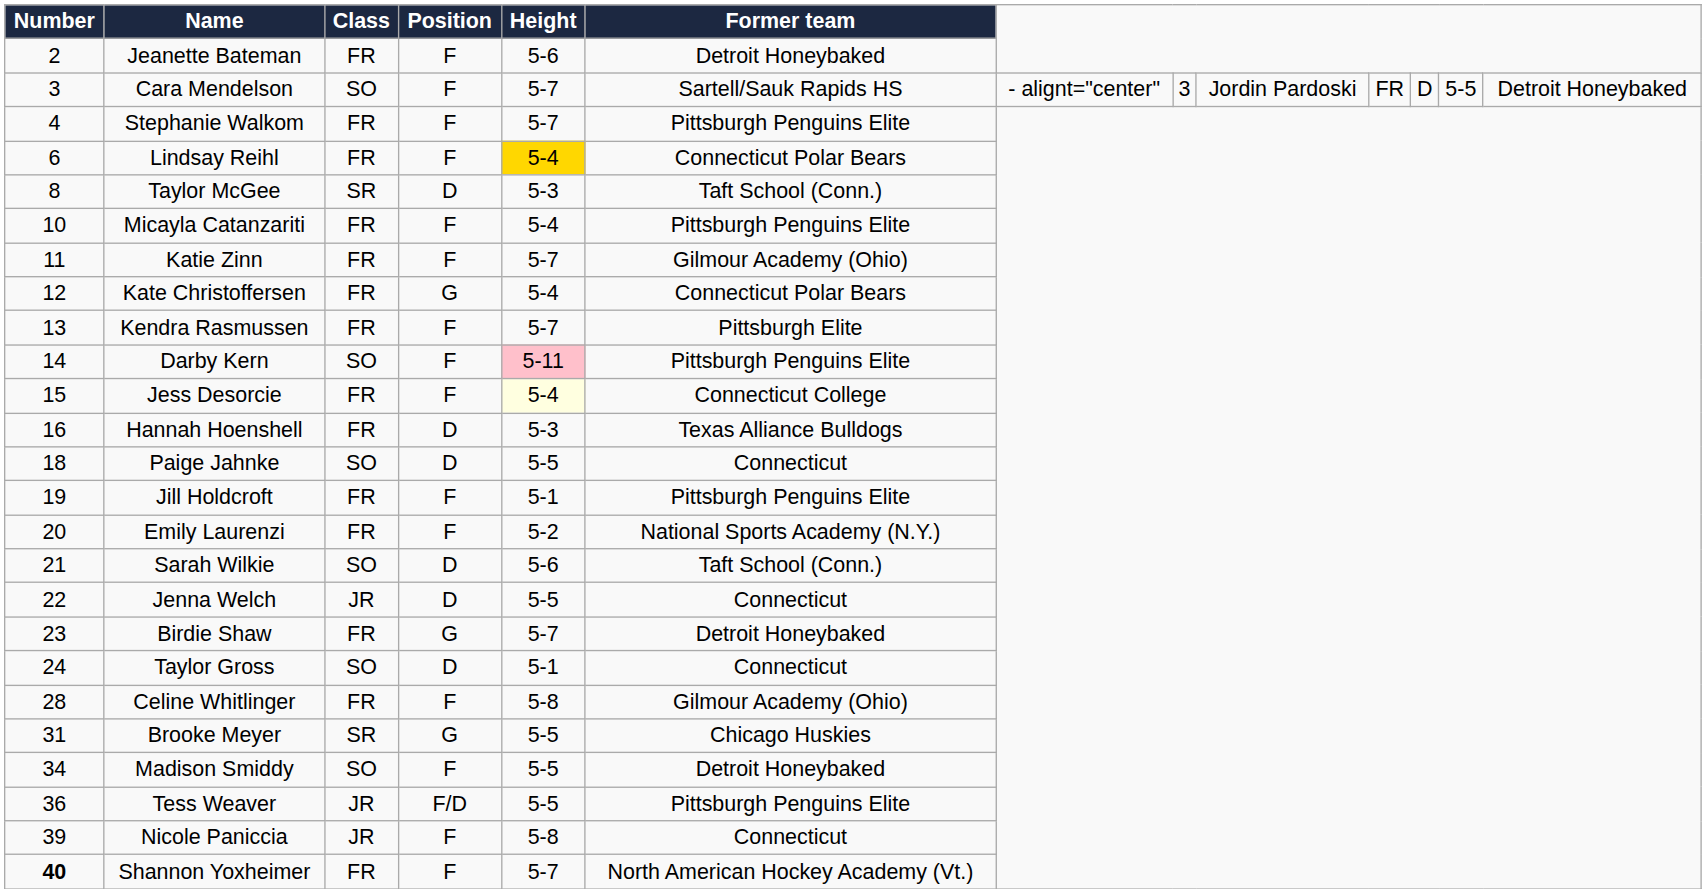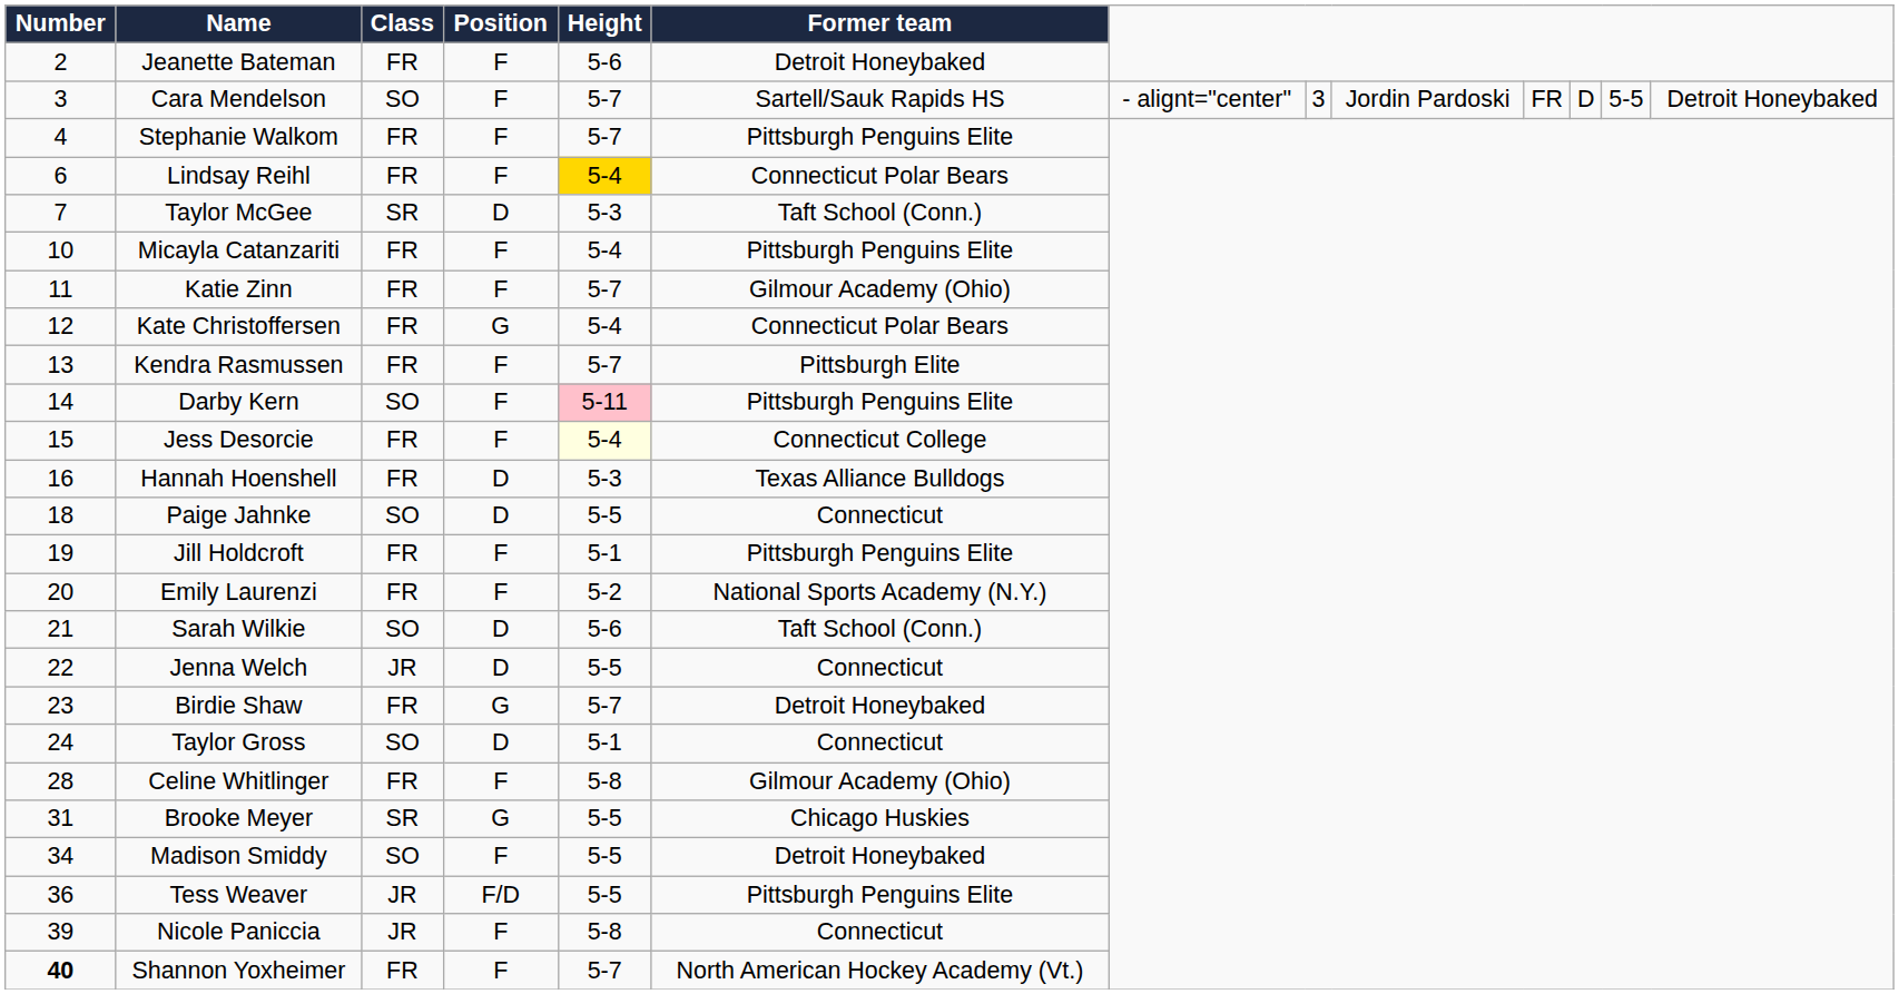 <table class="wikitable" width="80%">
 <tr align="center"  style=" background:#1c2841; color:white;">
 <td><strong>Number</strong></td>
 <td><strong>Name</strong></td>
 <td><strong>Class</strong></td>
 <td><strong>Position</strong></td>
 <td><strong>Height</strong></td>
 <td><strong>Former team</strong></td>
 </tr>
 <tr align="center">
 <td>2</td>
 <td>Jeanette Bateman</td>
 <td>FR</td>
 <td>F</td>
 <td>5-6</td>
 <td>Detroit Honeybaked</td>
 </tr>
 <tr align="center">
 <td>3</td>
 <td>Cara Mendelson</td>
 <td>SO</td>
 <td>F</td>
 <td>5-7</td>
 <td>Sartell/Sauk Rapids HS</td>
 <td>- alignt="center"</td>
 <td>3</td>
 <td>Jordin Pardoski</td>
 <td>FR</td>
 <td>D</td>
 <td>5-5</td>
 <td>Detroit Honeybaked</td>
 </tr>
 <tr align="center">
 <td>4</td>
 <td>Stephanie Walkom</td>
 <td>FR</td>
 <td>F</td>
 <td>5-7</td>
 <td>Pittsburgh Penguins Elite</td>
 </tr>
 <tr align="center">
 <td>6</td>
 <td>Lindsay Reihl</td>
 <td>FR</td>
 <td>F</td>
 <td style="background: gold;">5-4</td>
 <td>Connecticut Polar Bears</td>
 </tr>
 <tr align="center">
-<td>8</td>
+<td>7</td>
 <td>Taylor McGee</td>
 <td>SR</td>
 <td>D</td>
 <td>5-3</td>
 <td>Taft School (Conn.)</td>
 </tr>
 <tr align="center">
 <td>10</td>
 <td>Micayla Catanzariti</td>
 <td>FR</td>
 <td>F</td>
 <td>5-4</td>
 <td>Pittsburgh Penguins Elite</td>
 </tr>
 <tr align="center">
 <td>11</td>
 <td>Katie Zinn</td>
 <td>FR</td>
 <td>F</td>
 <td>5-7</td>
 <td>Gilmour Academy (Ohio)</td>
 </tr>
 <tr align="center">
 <td>12</td>
 <td>Kate Christoffersen</td>
 <td>FR</td>
 <td>G</td>
 <td>5-4</td>
 <td>Connecticut Polar Bears</td>
 </tr>
 <tr align="center">
 <td>13</td>
 <td>Kendra Rasmussen</td>
 <td>FR</td>
 <td>F</td>
 <td>5-7</td>
 <td>Pittsburgh Elite</td>
 </tr>
 <tr align="center">
 <td>14</td>
 <td>Darby Kern</td>
 <td>SO</td>
 <td>F</td>
 <td style="background: pink;">5-11</td>
 <td>Pittsburgh Penguins Elite</td>
 </tr>
 <tr align="center">
 <td>15</td>
 <td>Jess Desorcie</td>
 <td>FR</td>
 <td>F</td>
 <td style="background: lightyellow;">5-4</td>
 <td>Connecticut College</td>
 </tr>
 <tr align="center">
 <td>16</td>
 <td>Hannah Hoenshell</td>
 <td>FR</td>
 <td>D</td>
 <td>5-3</td>
 <td>Texas Alliance Bulldogs</td>
 </tr>
 <tr align="center">
 <td>18</td>
 <td>Paige Jahnke</td>
 <td>SO</td>
 <td>D</td>
 <td>5-5</td>
 <td>Connecticut</td>
 </tr>
 <tr align="center">
 <td>19</td>
 <td>Jill Holdcroft</td>
 <td>FR</td>
 <td>F</td>
 <td>5-1</td>
 <td>Pittsburgh Penguins Elite</td>
 </tr>
 <tr align="center">
 <td>20</td>
 <td>Emily Laurenzi</td>
 <td>FR</td>
 <td>F</td>
 <td>5-2</td>
 <td>National Sports Academy (N.Y.)</td>
 </tr>
 <tr align="center">
 <td>21</td>
 <td>Sarah Wilkie</td>
 <td>SO</td>
 <td>D</td>
 <td>5-6</td>
 <td>Taft School (Conn.)</td>
 </tr>
 <tr align="center">
 <td>22</td>
 <td>Jenna Welch</td>
 <td>JR</td>
 <td>D</td>
 <td>5-5</td>
 <td>Connecticut</td>
 </tr>
 <tr align="center">
 <td>23</td>
 <td>Birdie Shaw</td>
 <td>FR</td>
 <td>G</td>
 <td>5-7</td>
 <td>Detroit Honeybaked</td>
 </tr>
 <tr align="center">
 <td>24</td>
 <td>Taylor Gross</td>
 <td>SO</td>
 <td>D</td>
 <td>5-1</td>
 <td>Connecticut</td>
 </tr>
 <tr align="center">
 <td>28</td>
 <td>Celine Whitlinger</td>
 <td>FR</td>
 <td>F</td>
 <td>5-8</td>
 <td>Gilmour Academy (Ohio)</td>
 </tr>
 <tr align="center">
 <td>31</td>
 <td>Brooke Meyer</td>
 <td>SR</td>
 <td>G</td>
 <td>5-5</td>
 <td>Chicago Huskies</td>
 </tr>
 <tr align="center">
 <td>34</td>
 <td>Madison Smiddy</td>
 <td>SO</td>
 <td>F</td>
 <td>5-5</td>
 <td>Detroit Honeybaked</td>
 </tr>
 <tr align="center">
 <td>36</td>
 <td>Tess Weaver</td>
 <td>JR</td>
 <td>F/D</td>
 <td>5-5</td>
 <td>Pittsburgh Penguins Elite</td>
 </tr>
 <tr align="center">
 <td>39</td>
 <td>Nicole Paniccia</td>
 <td>JR</td>
 <td>F</td>
 <td>5-8</td>
 <td>Connecticut</td>
 </tr>
 <tr align="center">
 <td><strong>40</strong></td>
 <td>Shannon Yoxheimer</td>
 <td>FR</td>
 <td>F</td>
 <td>5-7</td>
 <td>North American Hockey Academy (Vt.)</td>
 </tr>
 </table>
